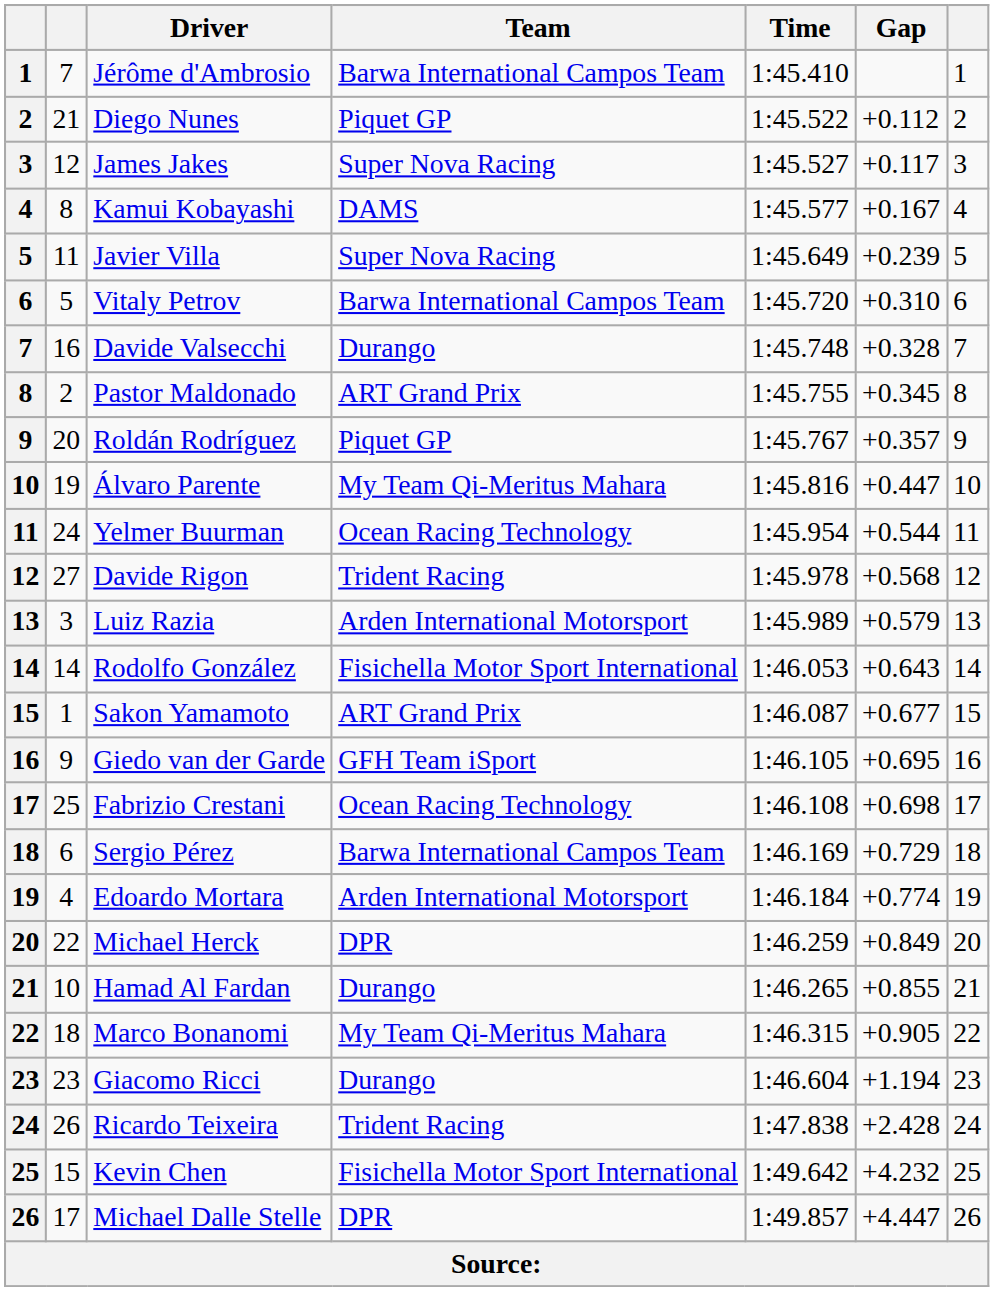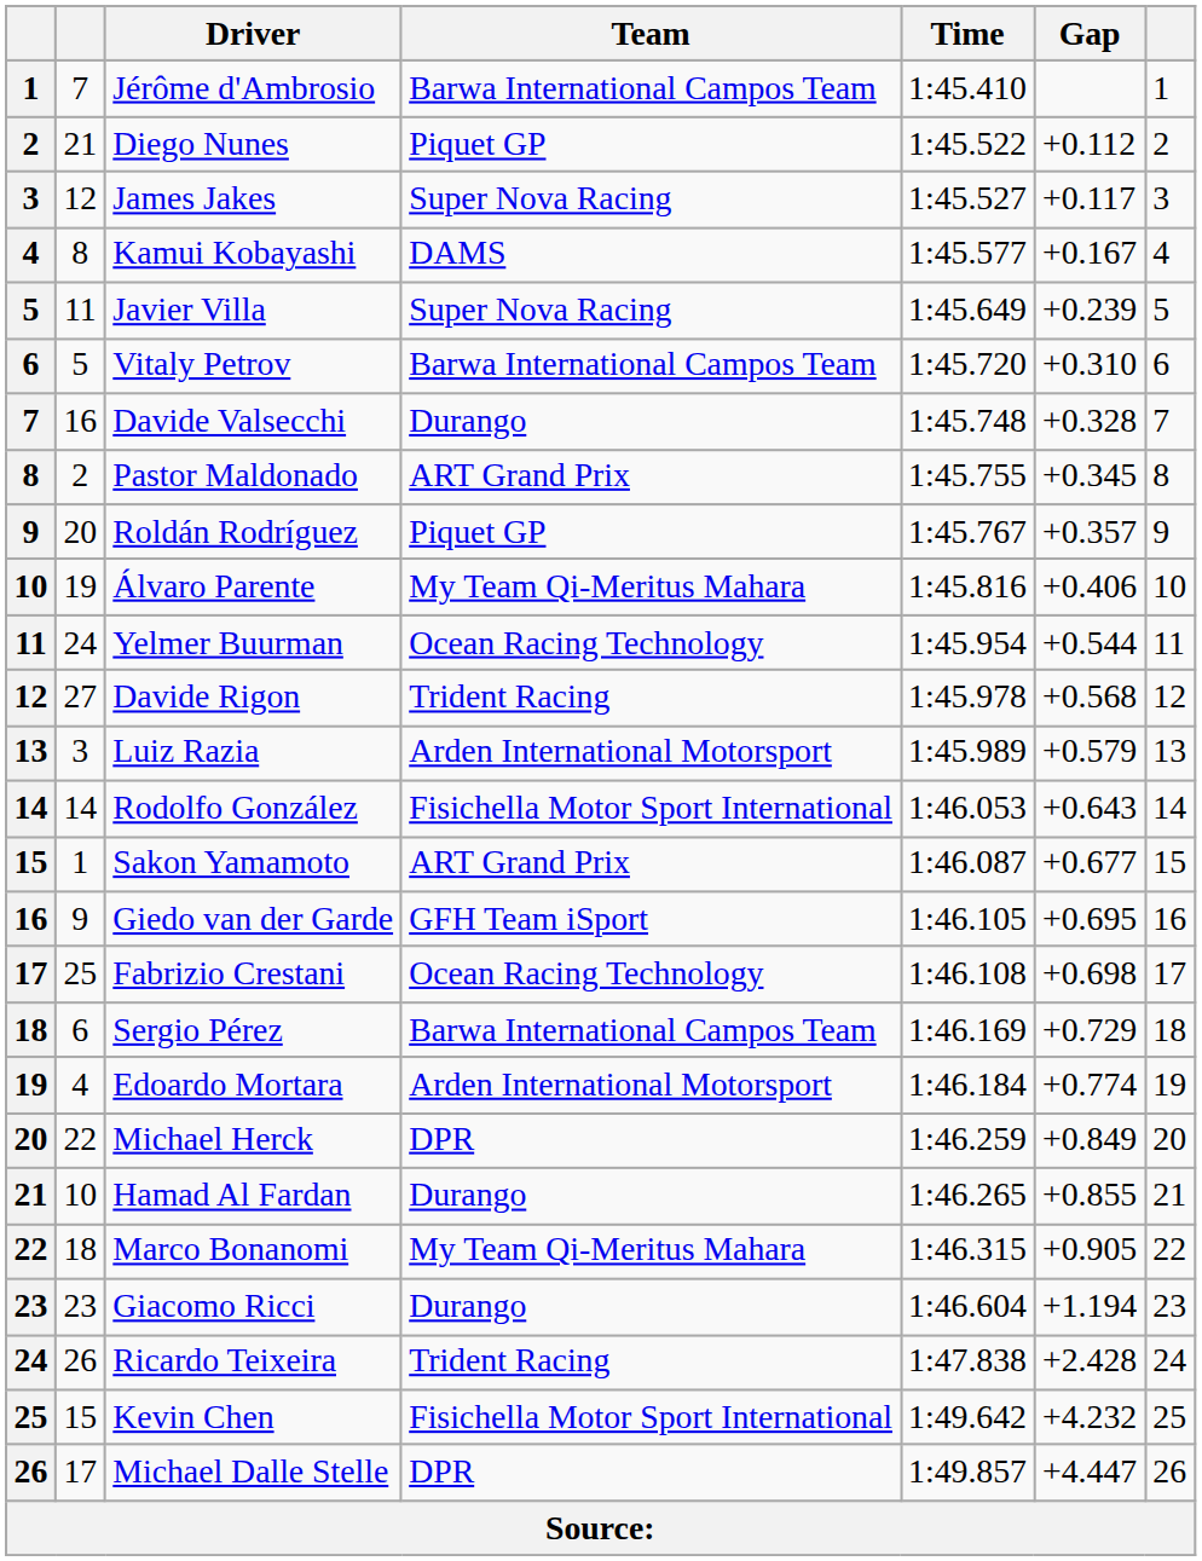 <table class="wikitable" style="font-size: 85%">
 <tr>
 <th></th>
 <th></th>
 <th>Driver</th>
 <th>Team</th>
 <th>Time</th>
 <th>Gap</th>
 <th></th>
 </tr>
 <tr>
 <th>1</th>
 <td align="center">7</td>
 <td> <a href='#'>Jérôme d'Ambrosio</a></td>
 <td><a href='#'>Barwa International Campos Team</a></td>
 <td>1:45.410</td>
 <td></td>
 <td>1</td>
 </tr>
 <tr>
 <th>2</th>
 <td align="center">21</td>
 <td> <a href='#'>Diego Nunes</a></td>
 <td><a href='#'>Piquet GP</a></td>
 <td>1:45.522</td>
 <td>+0.112</td>
 <td>2</td>
 </tr>
 <tr>
 <th>3</th>
 <td align="center">12</td>
 <td> <a href='#'>James Jakes</a></td>
 <td><a href='#'>Super Nova Racing</a></td>
 <td>1:45.527</td>
 <td>+0.117</td>
 <td>3</td>
 </tr>
 <tr>
 <th>4</th>
 <td align="center">8</td>
 <td> <a href='#'>Kamui Kobayashi</a></td>
 <td><a href='#'>DAMS</a></td>
 <td>1:45.577</td>
 <td>+0.167</td>
 <td>4</td>
 </tr>
 <tr>
 <th>5</th>
 <td align="center">11</td>
 <td> <a href='#'>Javier Villa</a></td>
 <td><a href='#'>Super Nova Racing</a></td>
 <td>1:45.649</td>
 <td>+0.239</td>
 <td>5</td>
 </tr>
 <tr>
 <th>6</th>
 <td align="center">5</td>
 <td> <a href='#'>Vitaly Petrov</a></td>
 <td><a href='#'>Barwa International Campos Team</a></td>
 <td>1:45.720</td>
 <td>+0.310</td>
 <td>6</td>
 </tr>
 <tr>
 <th>7</th>
 <td align="center">16</td>
 <td> <a href='#'>Davide Valsecchi</a></td>
 <td><a href='#'>Durango</a></td>
 <td>1:45.748</td>
 <td>+0.328</td>
 <td>7</td>
 </tr>
 <tr>
 <th>8</th>
 <td align="center">2</td>
 <td> <a href='#'>Pastor Maldonado</a></td>
 <td><a href='#'>ART Grand Prix</a></td>
 <td>1:45.755</td>
 <td>+0.345</td>
 <td>8</td>
 </tr>
 <tr>
 <th>9</th>
 <td align="center">20</td>
 <td> <a href='#'>Roldán Rodríguez</a></td>
 <td><a href='#'>Piquet GP</a></td>
 <td>1:45.767</td>
 <td>+0.357</td>
 <td>9</td>
 </tr>
 <tr>
 <th>10</th>
 <td align="center">19</td>
 <td> <a href='#'>Álvaro Parente</a></td>
 <td><a href='#'>My Team Qi-Meritus Mahara</a></td>
 <td>1:45.816</td>
-<td>+0.447</td>
+<td>+0.406</td>
 <td>10</td>
 </tr>
 <tr>
 <th>11</th>
 <td align="center">24</td>
 <td> <a href='#'>Yelmer Buurman</a></td>
 <td><a href='#'>Ocean Racing Technology</a></td>
 <td>1:45.954</td>
 <td>+0.544</td>
 <td>11</td>
 </tr>
 <tr>
 <th>12</th>
 <td align="center">27</td>
 <td> <a href='#'>Davide Rigon</a></td>
 <td><a href='#'>Trident Racing</a></td>
 <td>1:45.978</td>
 <td>+0.568</td>
 <td>12</td>
 </tr>
 <tr>
 <th>13</th>
 <td align="center">3</td>
 <td> <a href='#'>Luiz Razia</a></td>
 <td><a href='#'>Arden International Motorsport</a></td>
 <td>1:45.989</td>
 <td>+0.579</td>
 <td>13</td>
 </tr>
 <tr>
 <th>14</th>
 <td align="center">14</td>
 <td> <a href='#'>Rodolfo González</a></td>
 <td><a href='#'>Fisichella Motor Sport International</a></td>
 <td>1:46.053</td>
 <td>+0.643</td>
 <td>14</td>
 </tr>
 <tr>
 <th>15</th>
 <td align="center">1</td>
 <td> <a href='#'>Sakon Yamamoto</a></td>
 <td><a href='#'>ART Grand Prix</a></td>
 <td>1:46.087</td>
 <td>+0.677</td>
 <td>15</td>
 </tr>
 <tr>
 <th>16</th>
 <td align="center">9</td>
 <td> <a href='#'>Giedo van der Garde</a></td>
 <td><a href='#'>GFH Team iSport</a></td>
 <td>1:46.105</td>
 <td>+0.695</td>
 <td>16</td>
 </tr>
 <tr>
 <th>17</th>
 <td align="center">25</td>
 <td> <a href='#'>Fabrizio Crestani</a></td>
 <td><a href='#'>Ocean Racing Technology</a></td>
 <td>1:46.108</td>
 <td>+0.698</td>
 <td>17</td>
 </tr>
 <tr>
 <th>18</th>
 <td align="center">6</td>
 <td> <a href='#'>Sergio Pérez</a></td>
 <td><a href='#'>Barwa International Campos Team</a></td>
 <td>1:46.169</td>
 <td>+0.729</td>
 <td>18</td>
 </tr>
 <tr>
 <th>19</th>
 <td align="center">4</td>
 <td> <a href='#'>Edoardo Mortara</a></td>
 <td><a href='#'>Arden International Motorsport</a></td>
 <td>1:46.184</td>
 <td>+0.774</td>
 <td>19</td>
 </tr>
 <tr>
 <th>20</th>
 <td align="center">22</td>
 <td> <a href='#'>Michael Herck</a></td>
 <td><a href='#'>DPR</a></td>
 <td>1:46.259</td>
 <td>+0.849</td>
 <td>20</td>
 </tr>
 <tr>
 <th>21</th>
 <td align="center">10</td>
 <td> <a href='#'>Hamad Al Fardan</a></td>
 <td><a href='#'>Durango</a></td>
 <td>1:46.265</td>
 <td>+0.855</td>
 <td>21</td>
 </tr>
 <tr>
 <th>22</th>
 <td align="center">18</td>
 <td> <a href='#'>Marco Bonanomi</a></td>
 <td><a href='#'>My Team Qi-Meritus Mahara</a></td>
 <td>1:46.315</td>
 <td>+0.905</td>
 <td>22</td>
 </tr>
 <tr>
 <th>23</th>
 <td align="center">23</td>
 <td> <a href='#'>Giacomo Ricci</a></td>
 <td><a href='#'>Durango</a></td>
 <td>1:46.604</td>
 <td>+1.194</td>
 <td>23</td>
 </tr>
 <tr>
 <th>24</th>
 <td align="center">26</td>
 <td> <a href='#'>Ricardo Teixeira</a></td>
 <td><a href='#'>Trident Racing</a></td>
 <td>1:47.838</td>
 <td>+2.428</td>
 <td>24</td>
 </tr>
 <tr>
 <th>25</th>
 <td align="center">15</td>
 <td> <a href='#'>Kevin Chen</a></td>
 <td><a href='#'>Fisichella Motor Sport International</a></td>
 <td>1:49.642</td>
 <td>+4.232</td>
 <td>25</td>
 </tr>
 <tr>
 <th>26</th>
 <td align="center">17</td>
 <td> <a href='#'>Michael Dalle Stelle</a></td>
 <td><a href='#'>DPR</a></td>
 <td>1:49.857</td>
 <td>+4.447</td>
 <td>26</td>
 </tr>
 <tr>
 <th colspan="7">Source:</th>
 </tr>
 </table>
